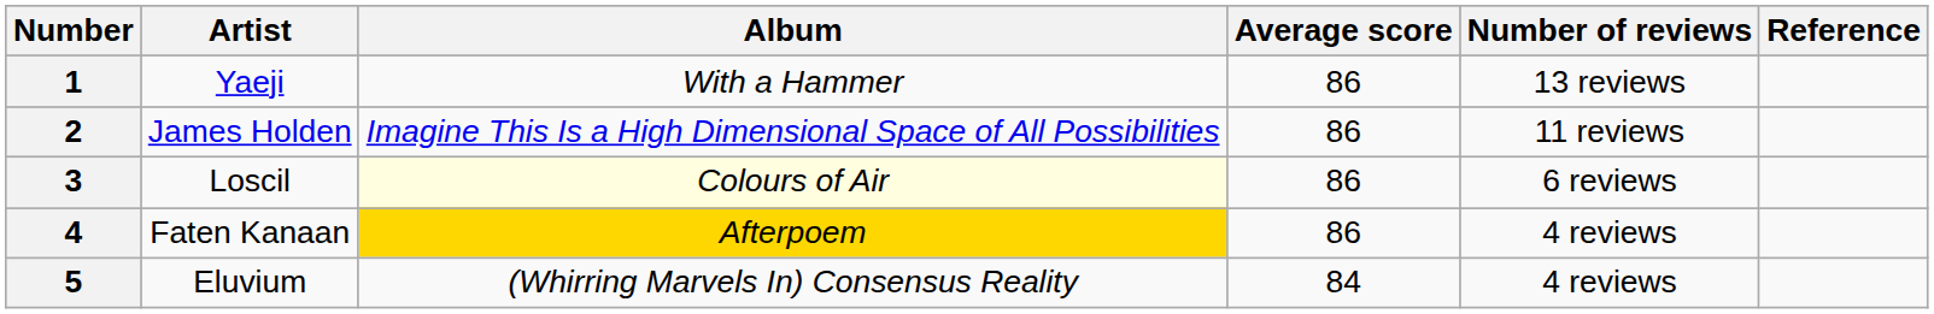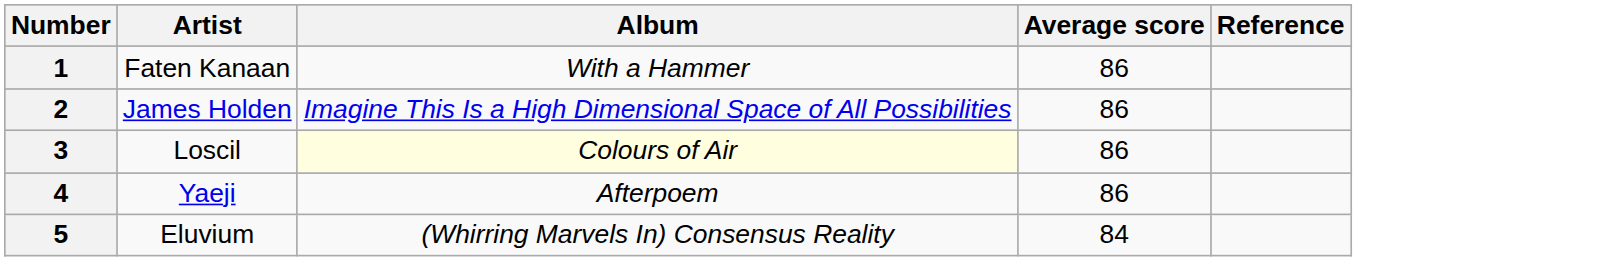 <table class="wikitable sortable" style="text-align:center;">
 <tr>
 <th scope="col">Number</th>
 <th scope="col">Artist</th>
 <th scope="col">Album</th>
 <th scope="col">Average score</th>
-<th scope="col">Number of reviews</th>
 <th scope="col">Reference</th>
 </tr>
 <tr>
 <th scope="row">1</th>
-<td><a href='#'>Yaeji</a></td>
+<td>Faten Kanaan</td>
 <td><em> With a Hammer</em></td>
 <td>86</td>
-<td>13 reviews</td>
 <td></td>
 </tr>
 <tr>
 <th scope="row">2</th>
 <td><a href='#'>James Holden</a></td>
 <td><em><a href='#'>Imagine This Is a High Dimensional Space of All Possibilities</a></em></td>
 <td>86</td>
-<td>11 reviews</td>
 <td></td>
 </tr>
 <tr>
 <th scope="row">3</th>
 <td>Loscil</td>
 <td style="background: lightyellow;"><em> Colours of Air</em></td>
 <td>86</td>
-<td>6 reviews</td>
 <td></td>
 </tr>
 <tr>
 <th scope="row">4</th>
-<td>Faten Kanaan</td>
-<td style="background: gold;"><em>Afterpoem</em></td>
+<td><a href='#'>Yaeji</a></td>
+<td><em>Afterpoem</em></td>
 <td>86</td>
-<td>4 reviews</td>
 <td></td>
 </tr>
 <tr>
 <th scope="row">5</th>
 <td>Eluvium</td>
 <td><em>(Whirring Marvels In) Consensus Reality</em></td>
 <td>84</td>
-<td>4 reviews</td>
 <td></td>
 </tr>
 </table>
